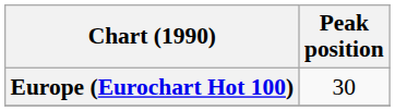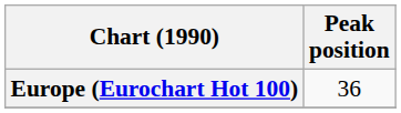 <table class="wikitable sortable plainrowheaders" style="text-align:center">
 <tr>
 <th scope="col">Chart (1990)</th>
 <th scope="col">Peak<br>position</th>
 </tr>
 <tr>
 <th scope="row">Europe (<a href='#'>Eurochart Hot 100</a>)</th>
-<td>30</td>
+<td>36</td>
 </tr>
 <tr>
 </tr>
 <tr>
 </tr>
 <tr>
 </tr>
 <tr>
 </tr>
 </table>
